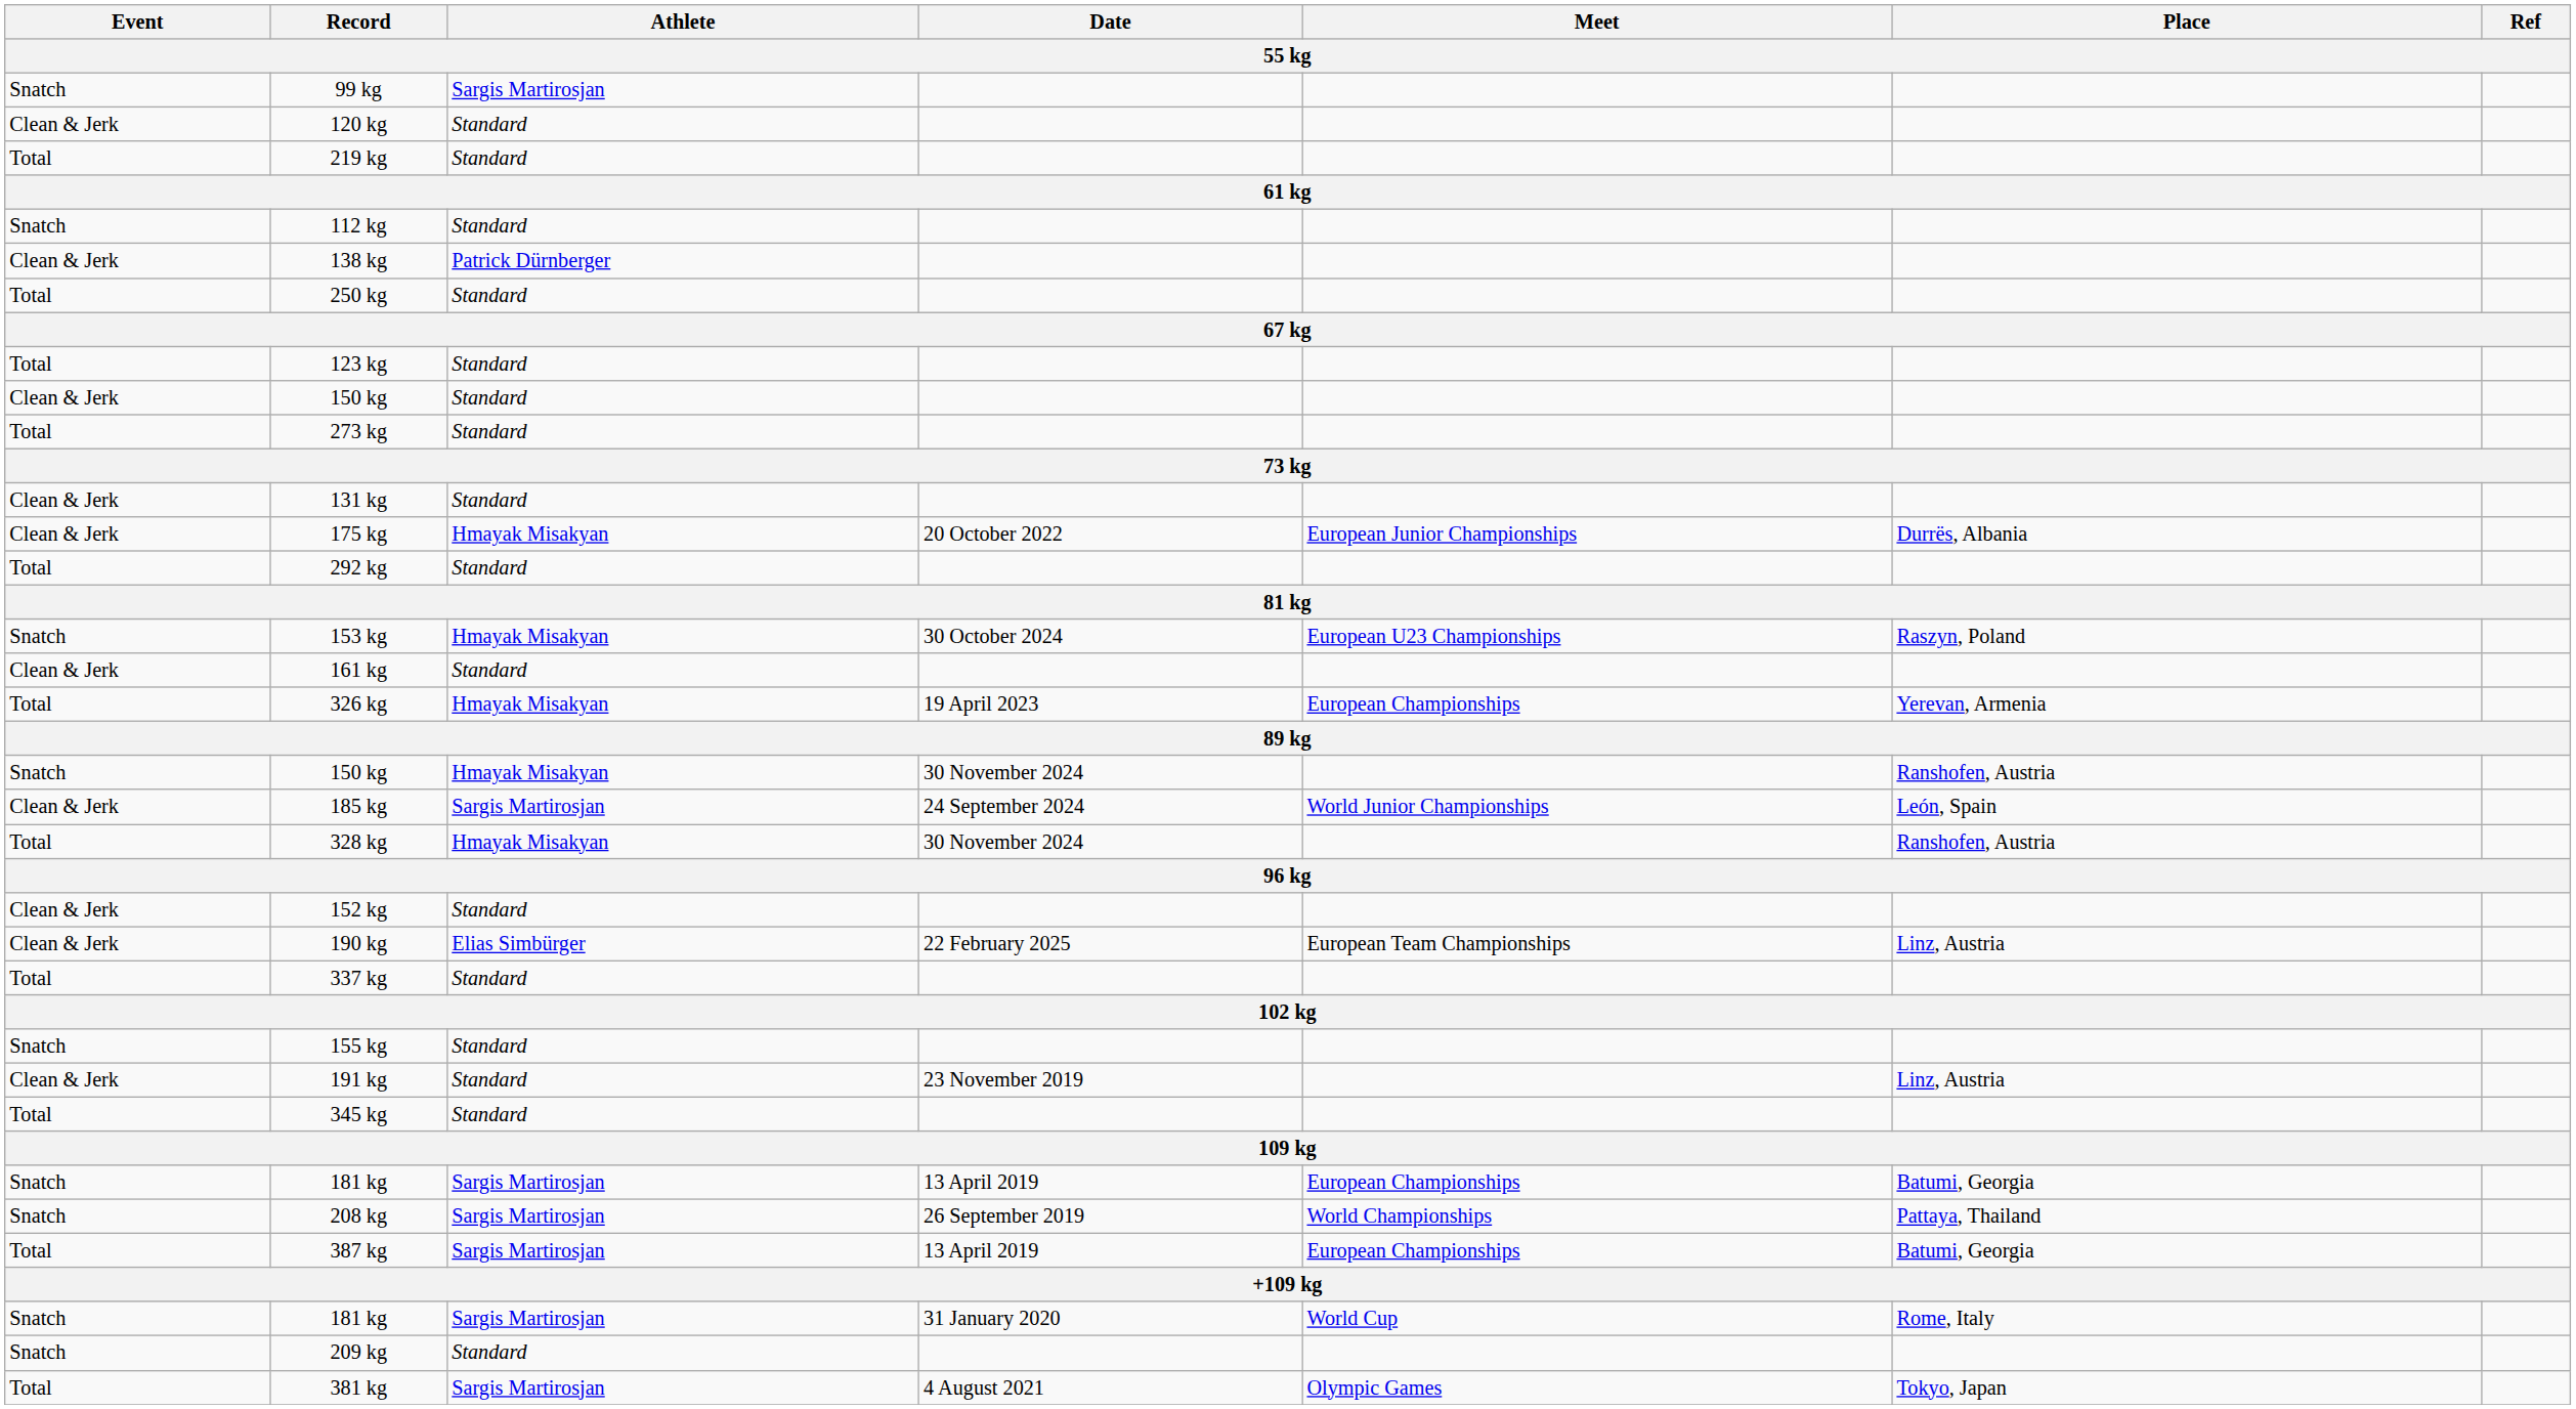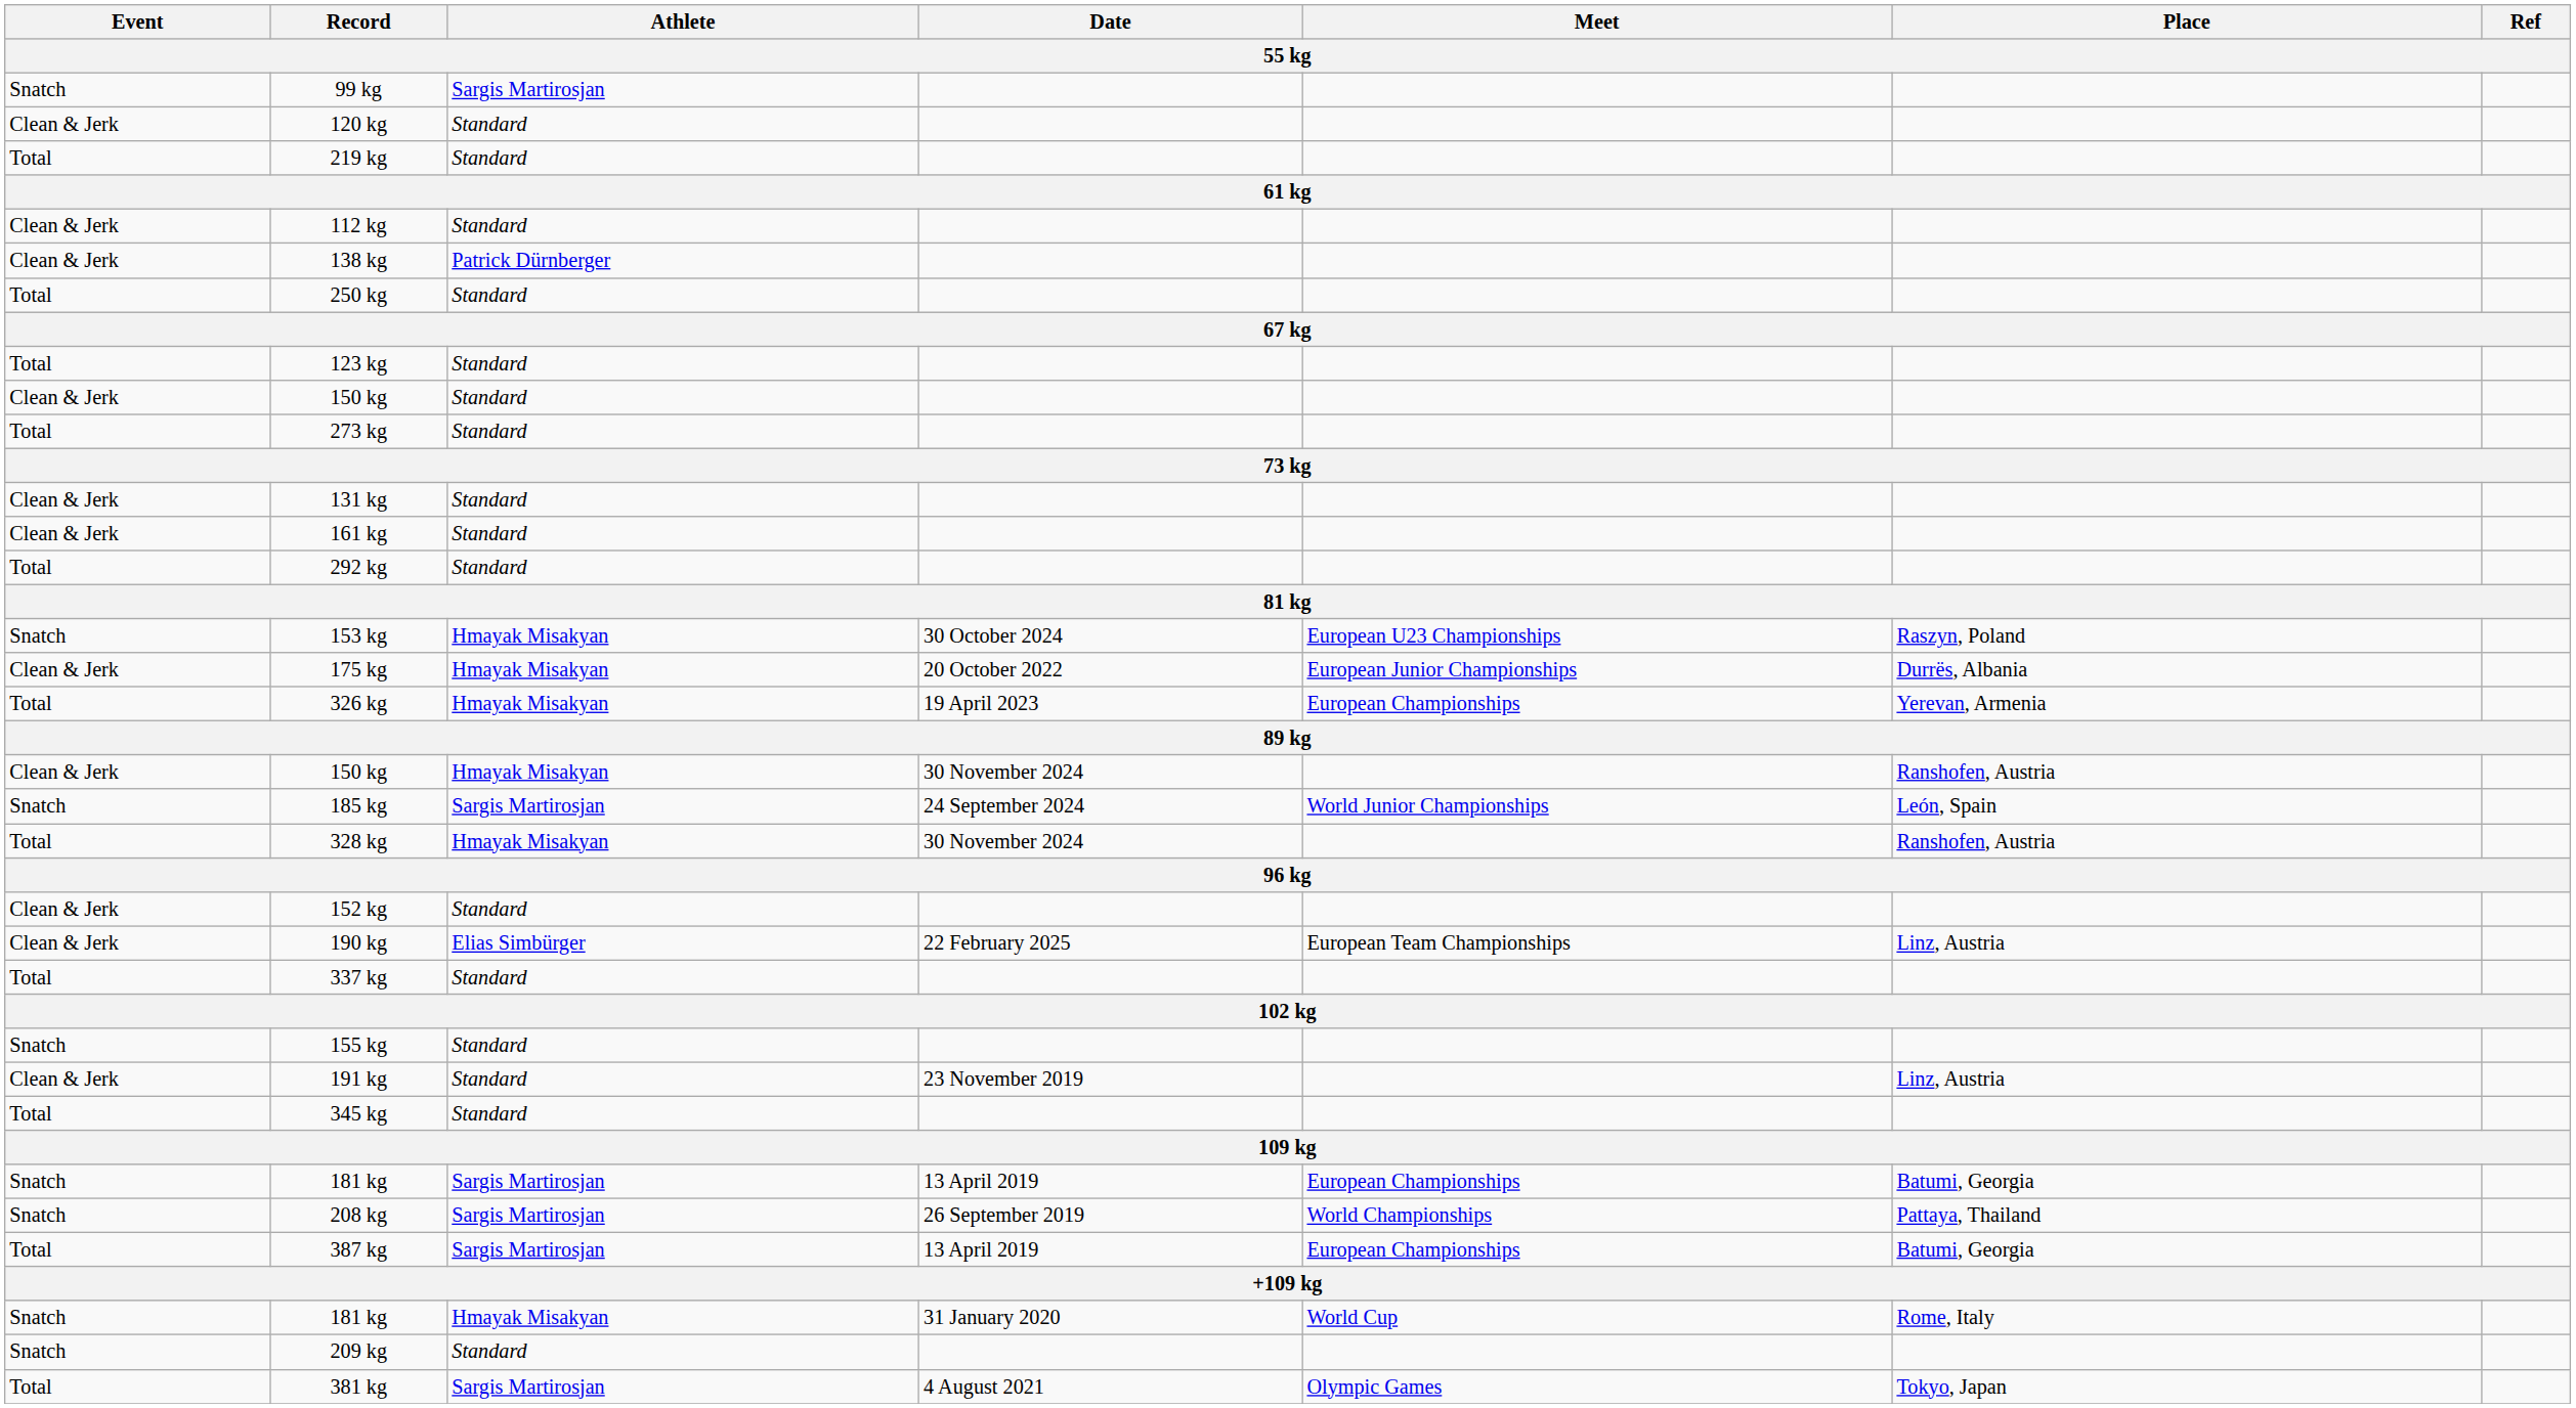 <table class="wikitable" style="font-size:95%; width: 95%;">
 <tr>
 <th width=9%>Event</th>
 <th width=6%>Record</th>
 <th width=16%>Athlete</th>
 <th width=13%>Date</th>
 <th width=20%>Meet</th>
 <th width=20%>Place</th>
 <th width=3%>Ref</th>
 </tr>
 <tr bgcolor="#DDDDDD">
 <th colspan="7">55 kg</th>
 </tr>
 <tr>
 <td>Snatch</td>
 <td align="center">99 kg</td>
 <td><a href='#'>Sargis Martirosjan</a></td>
 <td></td>
 <td></td>
 <td></td>
 <td></td>
 </tr>
 <tr>
 <td>Clean & Jerk</td>
 <td align="center">120 kg</td>
 <td><em>Standard</em></td>
 <td></td>
 <td></td>
 <td></td>
 <td></td>
 </tr>
 <tr>
 <td>Total</td>
 <td align="center">219 kg</td>
 <td><em>Standard</em></td>
 <td></td>
 <td></td>
 <td></td>
 <td></td>
 </tr>
 <tr bgcolor="#DDDDDD">
 <th colspan="7">61 kg</th>
 </tr>
 <tr>
-<td>Snatch</td>
+<td>Clean & Jerk</td>
 <td align="center">112 kg</td>
 <td><em>Standard</em></td>
 <td></td>
 <td></td>
 <td></td>
 <td></td>
 </tr>
 <tr>
 <td>Clean & Jerk</td>
 <td align="center">138 kg</td>
 <td><a href='#'>Patrick Dürnberger</a></td>
 <td></td>
 <td></td>
 <td></td>
 <td></td>
 </tr>
 <tr>
 <td>Total</td>
 <td align="center">250 kg</td>
 <td><em>Standard</em></td>
 <td></td>
 <td></td>
 <td></td>
 <td></td>
 </tr>
 <tr bgcolor="#DDDDDD">
 <th colspan="7">67 kg</th>
 </tr>
 <tr>
 <td>Total</td>
 <td align="center">123 kg</td>
 <td><em>Standard</em></td>
 <td></td>
 <td></td>
 <td></td>
 <td></td>
 </tr>
 <tr>
 <td>Clean & Jerk</td>
 <td align="center">150 kg</td>
 <td><em>Standard</em></td>
 <td></td>
 <td></td>
 <td></td>
 <td></td>
 </tr>
 <tr>
 <td>Total</td>
 <td align="center">273 kg</td>
 <td><em>Standard</em></td>
 <td></td>
 <td></td>
 <td></td>
 <td></td>
 </tr>
 <tr bgcolor="#DDDDDD">
 <th colspan="7">73 kg</th>
 </tr>
 <tr>
 <td>Clean & Jerk</td>
 <td align="center">131 kg</td>
 <td><em>Standard</em></td>
 <td></td>
 <td></td>
 <td></td>
 <td></td>
 </tr>
 <tr>
 <td>Clean & Jerk</td>
-<td align="center">175 kg</td>
-<td><a href='#'>Hmayak Misakyan</a></td>
-<td>20 October 2022</td>
-<td><a href='#'>European Junior Championships</a></td>
-<td><a href='#'>Durrës</a>, Albania</td>
+<td align="center">161 kg</td>
+<td><em>Standard</em></td>
+<td></td>
+<td></td>
+<td></td>
 <td></td>
 </tr>
 <tr>
 <td>Total</td>
 <td align="center">292 kg</td>
 <td><em>Standard</em></td>
 <td></td>
 <td></td>
 <td></td>
 <td></td>
 </tr>
 <tr bgcolor="#DDDDDD">
 <th colspan="7">81 kg</th>
 </tr>
 <tr>
 <td>Snatch</td>
 <td align="center">153 kg</td>
 <td><a href='#'>Hmayak Misakyan</a></td>
 <td>30 October 2024</td>
 <td><a href='#'>European U23 Championships</a></td>
 <td><a href='#'>Raszyn</a>, Poland</td>
 <td></td>
 </tr>
 <tr>
 <td>Clean & Jerk</td>
-<td align="center">161 kg</td>
-<td><em>Standard</em></td>
-<td></td>
-<td></td>
-<td></td>
+<td align="center">175 kg</td>
+<td><a href='#'>Hmayak Misakyan</a></td>
+<td>20 October 2022</td>
+<td><a href='#'>European Junior Championships</a></td>
+<td><a href='#'>Durrës</a>, Albania</td>
 <td></td>
 </tr>
 <tr>
 <td>Total</td>
 <td align="center">326 kg</td>
 <td><a href='#'>Hmayak Misakyan</a></td>
 <td>19 April 2023</td>
 <td><a href='#'>European Championships</a></td>
 <td><a href='#'>Yerevan</a>, Armenia</td>
 <td></td>
 </tr>
 <tr bgcolor="#DDDDDD">
 <th colspan="7">89 kg</th>
 </tr>
 <tr>
-<td>Snatch</td>
+<td>Clean & Jerk</td>
 <td align="center">150 kg</td>
 <td><a href='#'>Hmayak Misakyan</a></td>
 <td>30 November 2024</td>
 <td></td>
 <td><a href='#'>Ranshofen</a>, Austria</td>
 <td></td>
 </tr>
 <tr>
-<td>Clean & Jerk</td>
+<td>Snatch</td>
 <td align="center">185 kg</td>
 <td><a href='#'>Sargis Martirosjan</a></td>
 <td>24 September 2024</td>
 <td><a href='#'>World Junior Championships</a></td>
 <td><a href='#'>León</a>, Spain</td>
 <td></td>
 </tr>
 <tr>
 <td>Total</td>
 <td align="center">328 kg</td>
 <td><a href='#'>Hmayak Misakyan</a></td>
 <td>30 November 2024</td>
 <td></td>
 <td><a href='#'>Ranshofen</a>, Austria</td>
 <td></td>
 </tr>
 <tr bgcolor="#DDDDDD">
 <th colspan="7">96 kg</th>
 </tr>
 <tr>
 <td>Clean & Jerk</td>
 <td align="center">152 kg</td>
 <td><em>Standard</em></td>
 <td></td>
 <td></td>
 <td></td>
 <td></td>
 </tr>
 <tr>
 <td>Clean & Jerk</td>
 <td align="center">190 kg</td>
 <td><a href='#'>Elias Simbürger</a></td>
 <td>22 February 2025</td>
 <td>European Team Championships</td>
 <td><a href='#'>Linz</a>, Austria</td>
 <td></td>
 </tr>
 <tr>
 <td>Total</td>
 <td align="center">337 kg</td>
 <td><em>Standard</em></td>
 <td></td>
 <td></td>
 <td></td>
 <td></td>
 </tr>
 <tr bgcolor="#DDDDDD">
 <th colspan="7">102 kg</th>
 </tr>
 <tr>
 <td>Snatch</td>
 <td align="center">155 kg</td>
 <td><em>Standard</em></td>
 <td></td>
 <td></td>
 <td></td>
 <td></td>
 </tr>
 <tr>
 <td>Clean & Jerk</td>
 <td align="center">191 kg</td>
 <td><em>Standard</em></td>
 <td>23 November 2019</td>
 <td></td>
 <td><a href='#'>Linz</a>, Austria</td>
 <td></td>
 </tr>
 <tr>
 <td>Total</td>
 <td align="center">345 kg</td>
 <td><em>Standard</em></td>
 <td></td>
 <td></td>
 <td></td>
 <td></td>
 </tr>
 <tr bgcolor="#DDDDDD">
 <th colspan="7">109 kg</th>
 </tr>
 <tr>
 <td>Snatch</td>
 <td align="center">181 kg</td>
 <td><a href='#'>Sargis Martirosjan</a></td>
 <td>13 April 2019</td>
 <td><a href='#'>European Championships</a></td>
 <td><a href='#'>Batumi</a>, Georgia</td>
 <td></td>
 </tr>
 <tr>
 <td>Snatch</td>
 <td align="center">208 kg</td>
 <td><a href='#'>Sargis Martirosjan</a></td>
 <td>26 September 2019</td>
 <td><a href='#'>World Championships</a></td>
 <td><a href='#'>Pattaya</a>, Thailand</td>
 <td></td>
 </tr>
 <tr>
 <td>Total</td>
 <td align="center">387 kg</td>
 <td><a href='#'>Sargis Martirosjan</a></td>
 <td>13 April 2019</td>
 <td><a href='#'>European Championships</a></td>
 <td><a href='#'>Batumi</a>, Georgia</td>
 <td></td>
 </tr>
 <tr bgcolor="#DDDDDD">
 <th colspan="7">+109 kg</th>
 </tr>
 <tr>
 <td>Snatch</td>
 <td align="center">181 kg</td>
-<td><a href='#'>Sargis Martirosjan</a></td>
+<td><a href='#'>Hmayak Misakyan</a></td>
 <td>31 January 2020</td>
 <td><a href='#'>World Cup</a></td>
 <td><a href='#'>Rome</a>, Italy</td>
 <td></td>
 </tr>
 <tr>
 <td>Snatch</td>
 <td align="center">209 kg</td>
 <td><em>Standard</em></td>
 <td></td>
 <td></td>
 <td></td>
 <td></td>
 </tr>
 <tr>
 <td>Total</td>
 <td align="center">381 kg</td>
 <td><a href='#'>Sargis Martirosjan</a></td>
 <td>4 August 2021</td>
 <td><a href='#'>Olympic Games</a></td>
 <td><a href='#'>Tokyo</a>, Japan</td>
 <td></td>
 </tr>
 </table>
